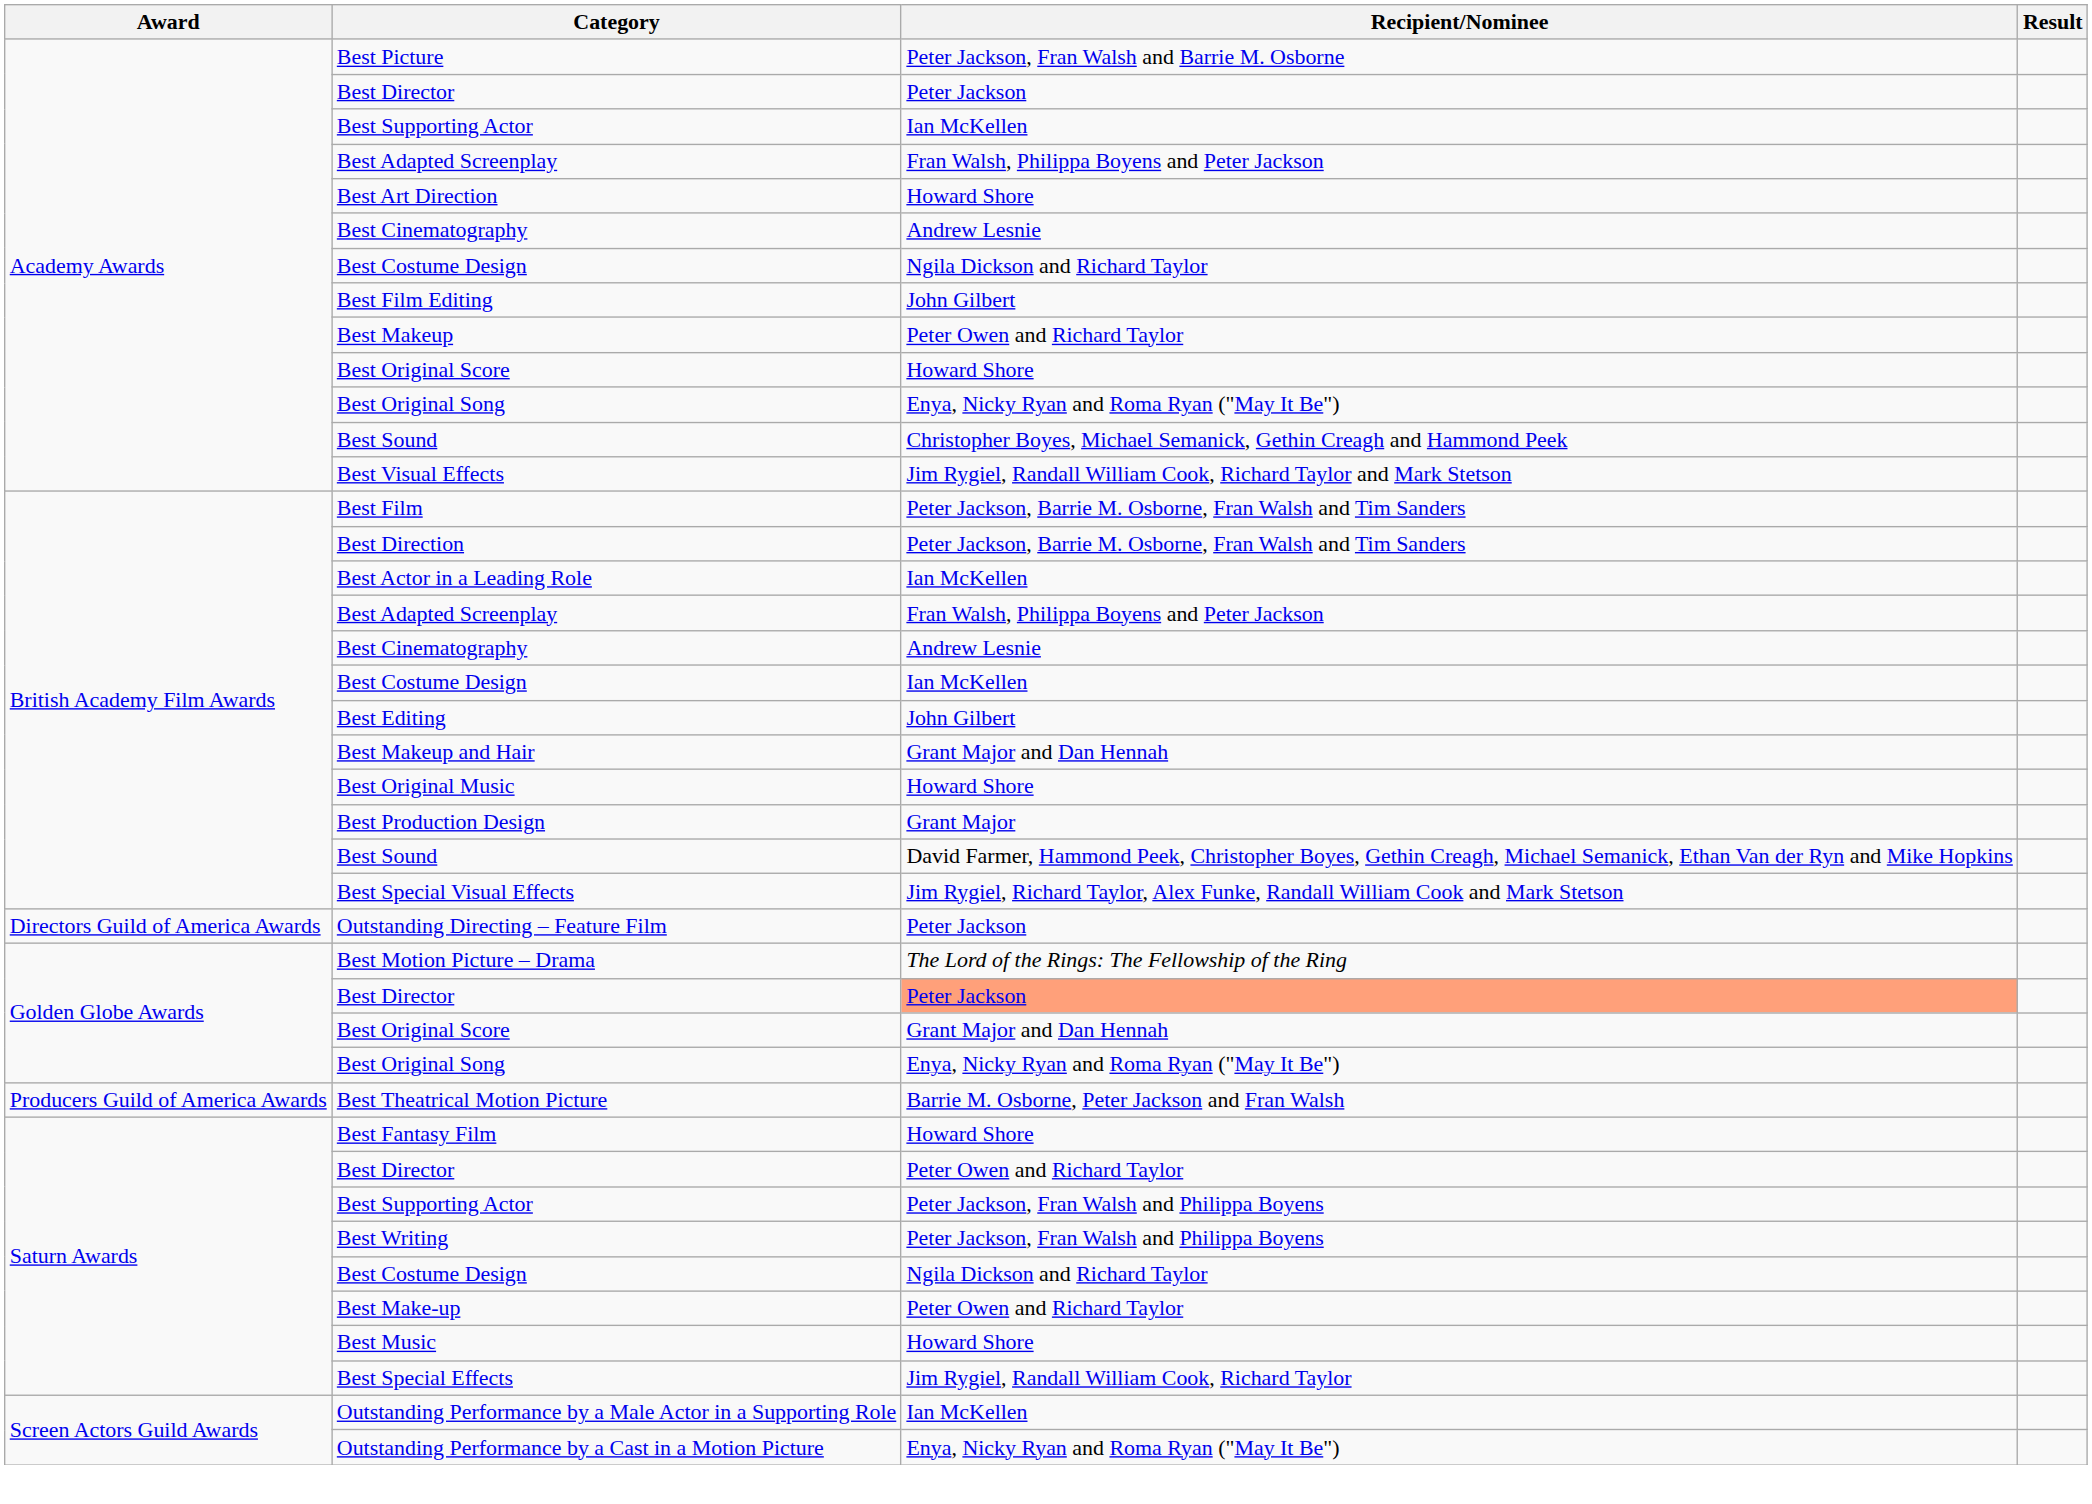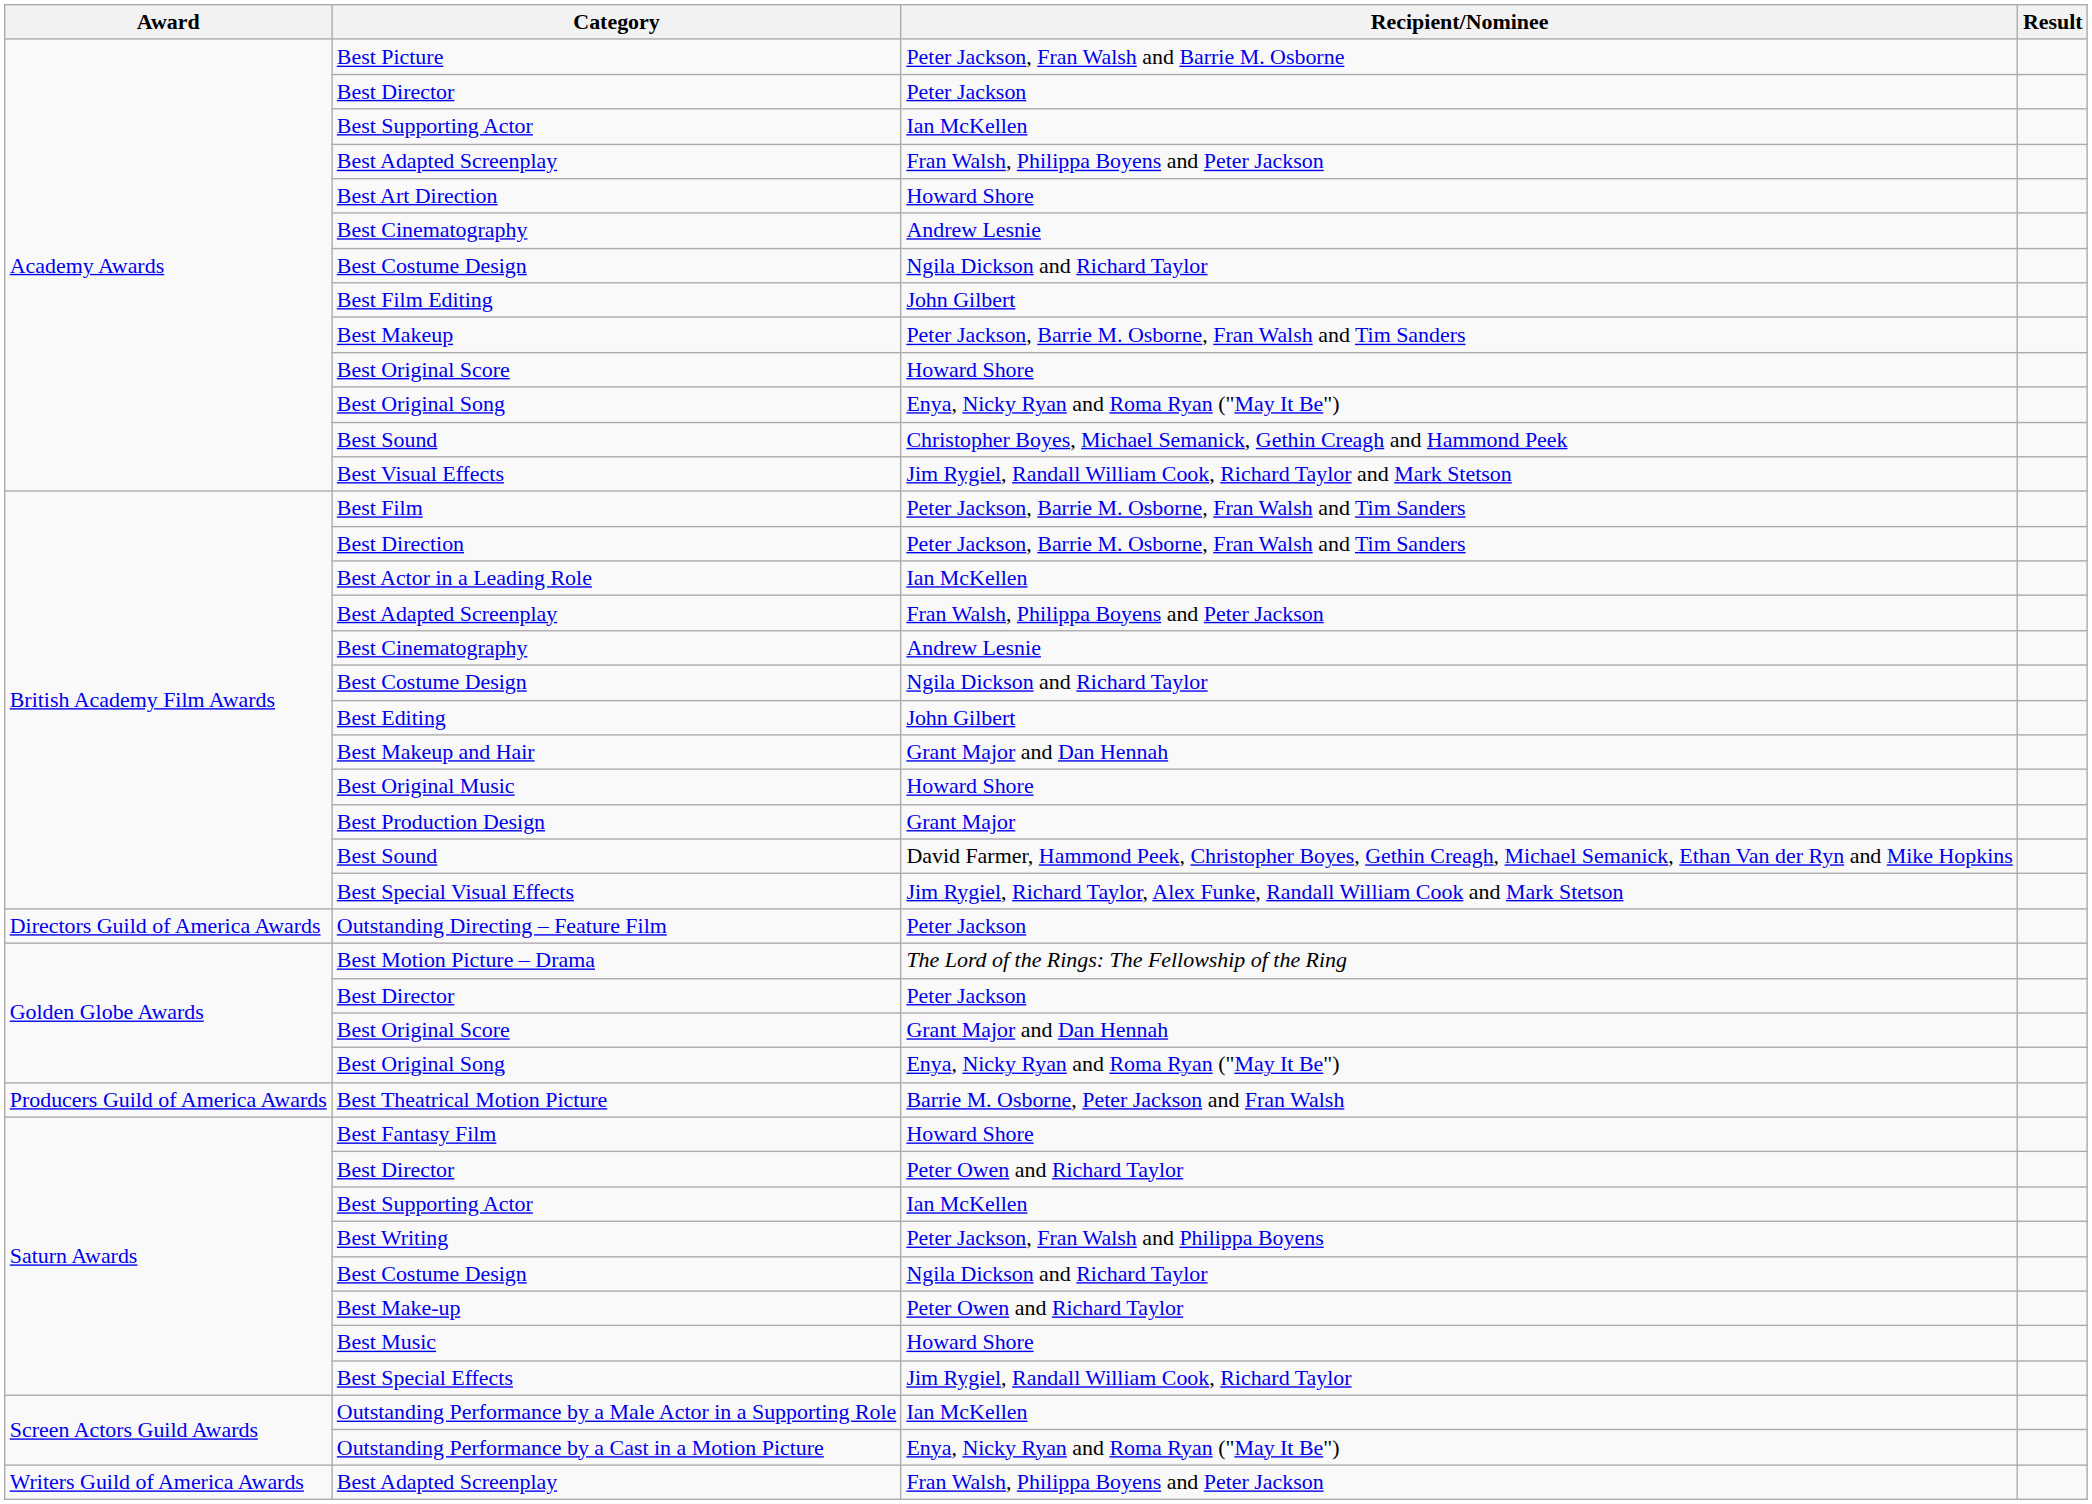 <table class="wikitable plainrowheaders sortable">
 <tr>
 <th scope="col">Award</th>
 <th scope="col">Category</th>
 <th scope="col">Recipient/Nominee</th>
 <th scope="col">Result</th>
 </tr>
 <tr>
 <td rowspan="13"><a href='#'>Academy Awards</a></td>
 <td><a href='#'>Best Picture</a></td>
 <td><a href='#'>Peter Jackson</a>, <a href='#'>Fran Walsh</a> and <a href='#'>Barrie M. Osborne</a></td>
 <td></td>
 </tr>
 <tr>
 <td><a href='#'>Best Director</a></td>
 <td><a href='#'>Peter Jackson</a></td>
 <td></td>
 </tr>
 <tr>
 <td><a href='#'>Best Supporting Actor</a></td>
 <td><a href='#'>Ian McKellen</a></td>
 <td></td>
 </tr>
 <tr>
 <td><a href='#'>Best Adapted Screenplay</a></td>
 <td><a href='#'>Fran Walsh</a>, <a href='#'>Philippa Boyens</a> and <a href='#'>Peter Jackson</a></td>
 <td></td>
 </tr>
 <tr>
 <td><a href='#'>Best Art Direction</a></td>
 <td><a href='#'>Howard Shore</a></td>
 <td></td>
 </tr>
 <tr>
 <td><a href='#'>Best Cinematography</a></td>
 <td><a href='#'>Andrew Lesnie</a></td>
 <td></td>
 </tr>
 <tr>
 <td><a href='#'>Best Costume Design</a></td>
 <td><a href='#'>Ngila Dickson</a> and <a href='#'>Richard Taylor</a></td>
 <td></td>
 </tr>
 <tr>
 <td><a href='#'>Best Film Editing</a></td>
 <td><a href='#'>John Gilbert</a></td>
 <td></td>
 </tr>
 <tr>
 <td><a href='#'>Best Makeup</a></td>
-<td><a href='#'>Peter Owen</a> and <a href='#'>Richard Taylor</a></td>
+<td><a href='#'>Peter Jackson</a>, <a href='#'>Barrie M. Osborne</a>, <a href='#'>Fran Walsh</a> and <a href='#'>Tim Sanders</a></td>
 <td></td>
 </tr>
 <tr>
 <td><a href='#'>Best Original Score</a></td>
 <td><a href='#'>Howard Shore</a></td>
 <td></td>
 </tr>
 <tr>
 <td><a href='#'>Best Original Song</a></td>
 <td><a href='#'>Enya</a>, <a href='#'>Nicky Ryan</a> and <a href='#'>Roma Ryan</a> ("<a href='#'>May It Be</a>")</td>
 <td></td>
 </tr>
 <tr>
 <td><a href='#'>Best Sound</a></td>
 <td><a href='#'>Christopher Boyes</a>, <a href='#'>Michael Semanick</a>, <a href='#'>Gethin Creagh</a> and <a href='#'>Hammond Peek</a></td>
 <td></td>
 </tr>
 <tr>
 <td><a href='#'>Best Visual Effects</a></td>
 <td><a href='#'>Jim Rygiel</a>, <a href='#'>Randall William Cook</a>, <a href='#'>Richard Taylor</a> and <a href='#'>Mark Stetson</a></td>
 <td></td>
 </tr>
 <tr>
 <td rowspan="12"><a href='#'>British Academy Film Awards</a></td>
 <td><a href='#'>Best Film</a></td>
 <td><a href='#'>Peter Jackson</a>, <a href='#'>Barrie M. Osborne</a>, <a href='#'>Fran Walsh</a> and <a href='#'>Tim Sanders</a></td>
 <td></td>
 </tr>
 <tr>
 <td><a href='#'>Best Direction</a></td>
 <td><a href='#'>Peter Jackson</a>, <a href='#'>Barrie M. Osborne</a>, <a href='#'>Fran Walsh</a> and <a href='#'>Tim Sanders</a></td>
 <td></td>
 </tr>
 <tr>
 <td><a href='#'>Best Actor in a Leading Role</a></td>
 <td><a href='#'>Ian McKellen</a></td>
 <td></td>
 </tr>
 <tr>
 <td><a href='#'>Best Adapted Screenplay</a></td>
 <td><a href='#'>Fran Walsh</a>, <a href='#'>Philippa Boyens</a> and <a href='#'>Peter Jackson</a></td>
 <td></td>
 </tr>
 <tr>
 <td><a href='#'>Best Cinematography</a></td>
 <td><a href='#'>Andrew Lesnie</a></td>
 <td></td>
 </tr>
 <tr>
 <td><a href='#'>Best Costume Design</a></td>
-<td><a href='#'>Ian McKellen</a></td>
+<td><a href='#'>Ngila Dickson</a> and <a href='#'>Richard Taylor</a></td>
 <td></td>
 </tr>
 <tr>
 <td><a href='#'>Best Editing</a></td>
 <td><a href='#'>John Gilbert</a></td>
 <td></td>
 </tr>
 <tr>
 <td><a href='#'>Best Makeup and Hair</a></td>
 <td><a href='#'>Grant Major</a> and <a href='#'>Dan Hennah</a></td>
 <td></td>
 </tr>
 <tr>
 <td><a href='#'>Best Original Music</a></td>
 <td><a href='#'>Howard Shore</a></td>
 <td></td>
 </tr>
 <tr>
 <td><a href='#'>Best Production Design</a></td>
 <td><a href='#'>Grant Major</a></td>
 <td></td>
 </tr>
 <tr>
 <td><a href='#'>Best Sound</a></td>
 <td>David Farmer, <a href='#'>Hammond Peek</a>, <a href='#'>Christopher Boyes</a>, <a href='#'>Gethin Creagh</a>, <a href='#'>Michael Semanick</a>, <a href='#'>Ethan Van der Ryn</a> and <a href='#'>Mike Hopkins</a></td>
 <td></td>
 </tr>
 <tr>
 <td><a href='#'>Best Special Visual Effects</a></td>
 <td><a href='#'>Jim Rygiel</a>, <a href='#'>Richard Taylor</a>, <a href='#'>Alex Funke</a>, <a href='#'>Randall William Cook</a> and <a href='#'>Mark Stetson</a></td>
 <td></td>
 </tr>
 <tr>
 <td><a href='#'>Directors Guild of America Awards</a></td>
 <td><a href='#'>Outstanding Directing – Feature Film</a></td>
 <td><a href='#'>Peter Jackson</a></td>
 <td></td>
 </tr>
 <tr>
 <td rowspan="4"><a href='#'>Golden Globe Awards</a></td>
 <td><a href='#'>Best Motion Picture – Drama</a></td>
 <td><em>The Lord of the Rings: The Fellowship of the Ring</em></td>
 <td></td>
 </tr>
 <tr>
 <td><a href='#'>Best Director</a></td>
-<td style="background: lightsalmon;"><a href='#'>Peter Jackson</a></td>
+<td><a href='#'>Peter Jackson</a></td>
 <td></td>
 </tr>
 <tr>
 <td><a href='#'>Best Original Score</a></td>
 <td><a href='#'>Grant Major</a> and <a href='#'>Dan Hennah</a></td>
 <td></td>
 </tr>
 <tr>
 <td><a href='#'>Best Original Song</a></td>
 <td><a href='#'>Enya</a>, <a href='#'>Nicky Ryan</a> and <a href='#'>Roma Ryan</a> ("<a href='#'>May It Be</a>")</td>
 <td></td>
 </tr>
 <tr>
 <td><a href='#'>Producers Guild of America Awards</a></td>
 <td><a href='#'>Best Theatrical Motion Picture</a></td>
 <td><a href='#'>Barrie M. Osborne</a>, <a href='#'>Peter Jackson</a> and <a href='#'>Fran Walsh</a></td>
 <td></td>
 </tr>
 <tr>
 <td rowspan="8"><a href='#'>Saturn Awards</a></td>
 <td><a href='#'>Best Fantasy Film</a></td>
 <td><a href='#'>Howard Shore</a></td>
 <td></td>
 </tr>
 <tr>
 <td><a href='#'>Best Director</a></td>
 <td><a href='#'>Peter Owen</a> and <a href='#'>Richard Taylor</a></td>
 <td></td>
 </tr>
 <tr>
 <td><a href='#'>Best Supporting Actor</a></td>
-<td><a href='#'>Peter Jackson</a>, <a href='#'>Fran Walsh</a> and <a href='#'>Philippa Boyens</a></td>
+<td><a href='#'>Ian McKellen</a></td>
 <td></td>
 </tr>
 <tr>
 <td><a href='#'>Best Writing</a></td>
 <td><a href='#'>Peter Jackson</a>, <a href='#'>Fran Walsh</a> and <a href='#'>Philippa Boyens</a></td>
 <td></td>
 </tr>
 <tr>
 <td><a href='#'>Best Costume Design</a></td>
 <td><a href='#'>Ngila Dickson</a> and <a href='#'>Richard Taylor</a></td>
 <td></td>
 </tr>
 <tr>
 <td><a href='#'>Best Make-up</a></td>
 <td><a href='#'>Peter Owen</a> and <a href='#'>Richard Taylor</a></td>
 <td></td>
 </tr>
 <tr>
 <td><a href='#'>Best Music</a></td>
 <td><a href='#'>Howard Shore</a></td>
 <td></td>
 </tr>
 <tr>
 <td><a href='#'>Best Special Effects</a></td>
 <td><a href='#'>Jim Rygiel</a>, <a href='#'>Randall William Cook</a>, <a href='#'>Richard Taylor</a></td>
 <td></td>
 </tr>
 <tr>
 <td rowspan="2"><a href='#'>Screen Actors Guild Awards</a></td>
 <td><a href='#'>Outstanding Performance by a Male Actor in a Supporting Role</a></td>
 <td><a href='#'>Ian McKellen</a></td>
 <td></td>
 </tr>
 <tr>
 <td><a href='#'>Outstanding Performance by a Cast in a Motion Picture</a></td>
 <td><a href='#'>Enya</a>, <a href='#'>Nicky Ryan</a> and <a href='#'>Roma Ryan</a> ("<a href='#'>May It Be</a>")</td>
 <td></td>
 </tr>
+<tr>
+<td><a href='#'>Writers Guild of America Awards</a></td>
+<td><a href='#'>Best Adapted Screenplay</a></td>
+<td><a href='#'>Fran Walsh</a>, <a href='#'>Philippa Boyens</a> and <a href='#'>Peter Jackson</a></td>
+<td></td>
+</tr>
 </table>
